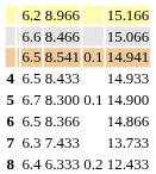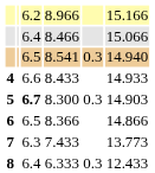 <table>
 <tr style="background:#fffcaf;">
 <th scope=row style="text-align:center"></th>
 <td align=left></td>
 <td>6.2</td>
 <td>8.966</td>
 <td></td>
 <td>15.166</td>
 </tr>
 <tr style="background:#e5e5e5;">
 <th scope=row style="text-align:center"></th>
 <td align=left></td>
-<td>6.6</td>
+<td>6.4</td>
 <td>8.466</td>
 <td></td>
 <td>15.066</td>
 </tr>
 <tr style="background:#ec9;">
 <th scope=row style="text-align:center"></th>
 <td align=left></td>
 <td>6.5</td>
 <td>8.541</td>
-<td>0.1</td>
-<td>14.941</td>
+<td>0.3</td>
+<td>14.940</td>
 </tr>
 <tr>
 <th scope=row style="text-align:center">4</th>
 <td align=left></td>
-<td>6.5</td>
+<td>6.6</td>
 <td>8.433</td>
 <td></td>
 <td>14.933</td>
 </tr>
 <tr>
 <th scope=row style="text-align:center">5</th>
 <td align=left></td>
-<td>6.7</td>
+<td><strong>6.7</strong></td>
 <td>8.300</td>
-<td>0.1</td>
-<td>14.900</td>
+<td>0.3</td>
+<td>14.903</td>
 </tr>
 <tr>
 <th scope=row style="text-align:center">6</th>
 <td align=left></td>
 <td>6.5</td>
 <td>8.366</td>
 <td></td>
 <td>14.866</td>
 </tr>
 <tr>
 <th scope=row style="text-align:center">7</th>
 <td align=left></td>
 <td>6.3</td>
 <td>7.433</td>
 <td></td>
-<td>13.733</td>
+<td>13.773</td>
 </tr>
 <tr>
 <th scope=row style="text-align:center">8</th>
 <td align=left></td>
 <td>6.4</td>
 <td>6.333</td>
-<td>0.2</td>
+<td>0.3</td>
 <td>12.433</td>
 </tr>
 </table>
